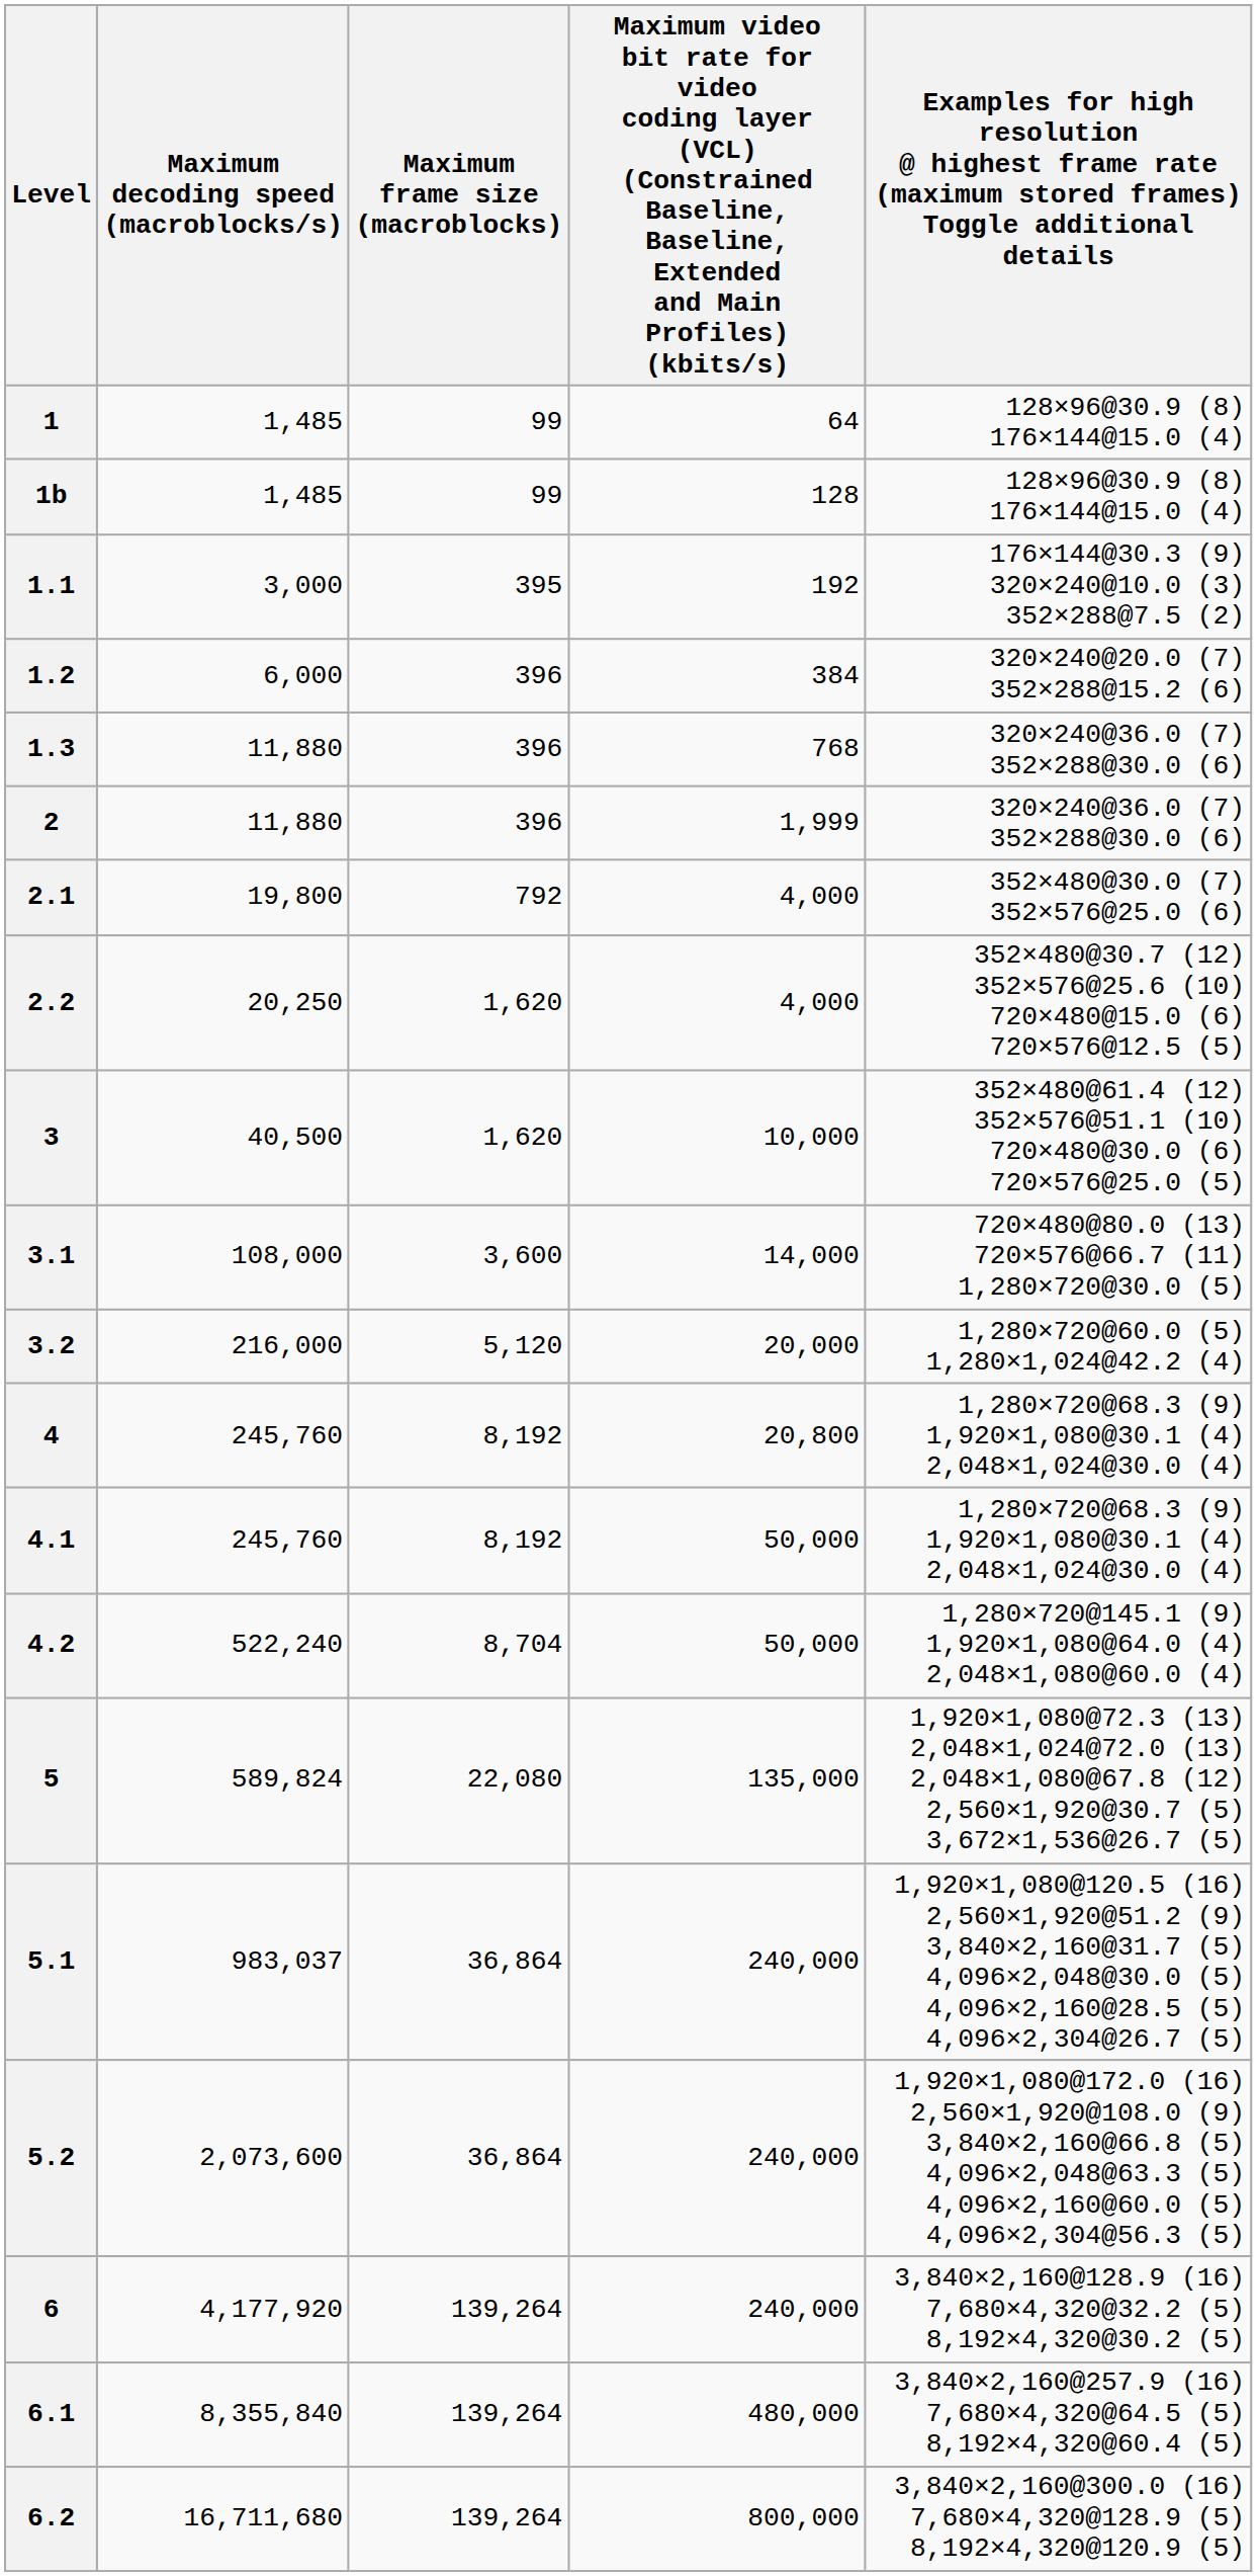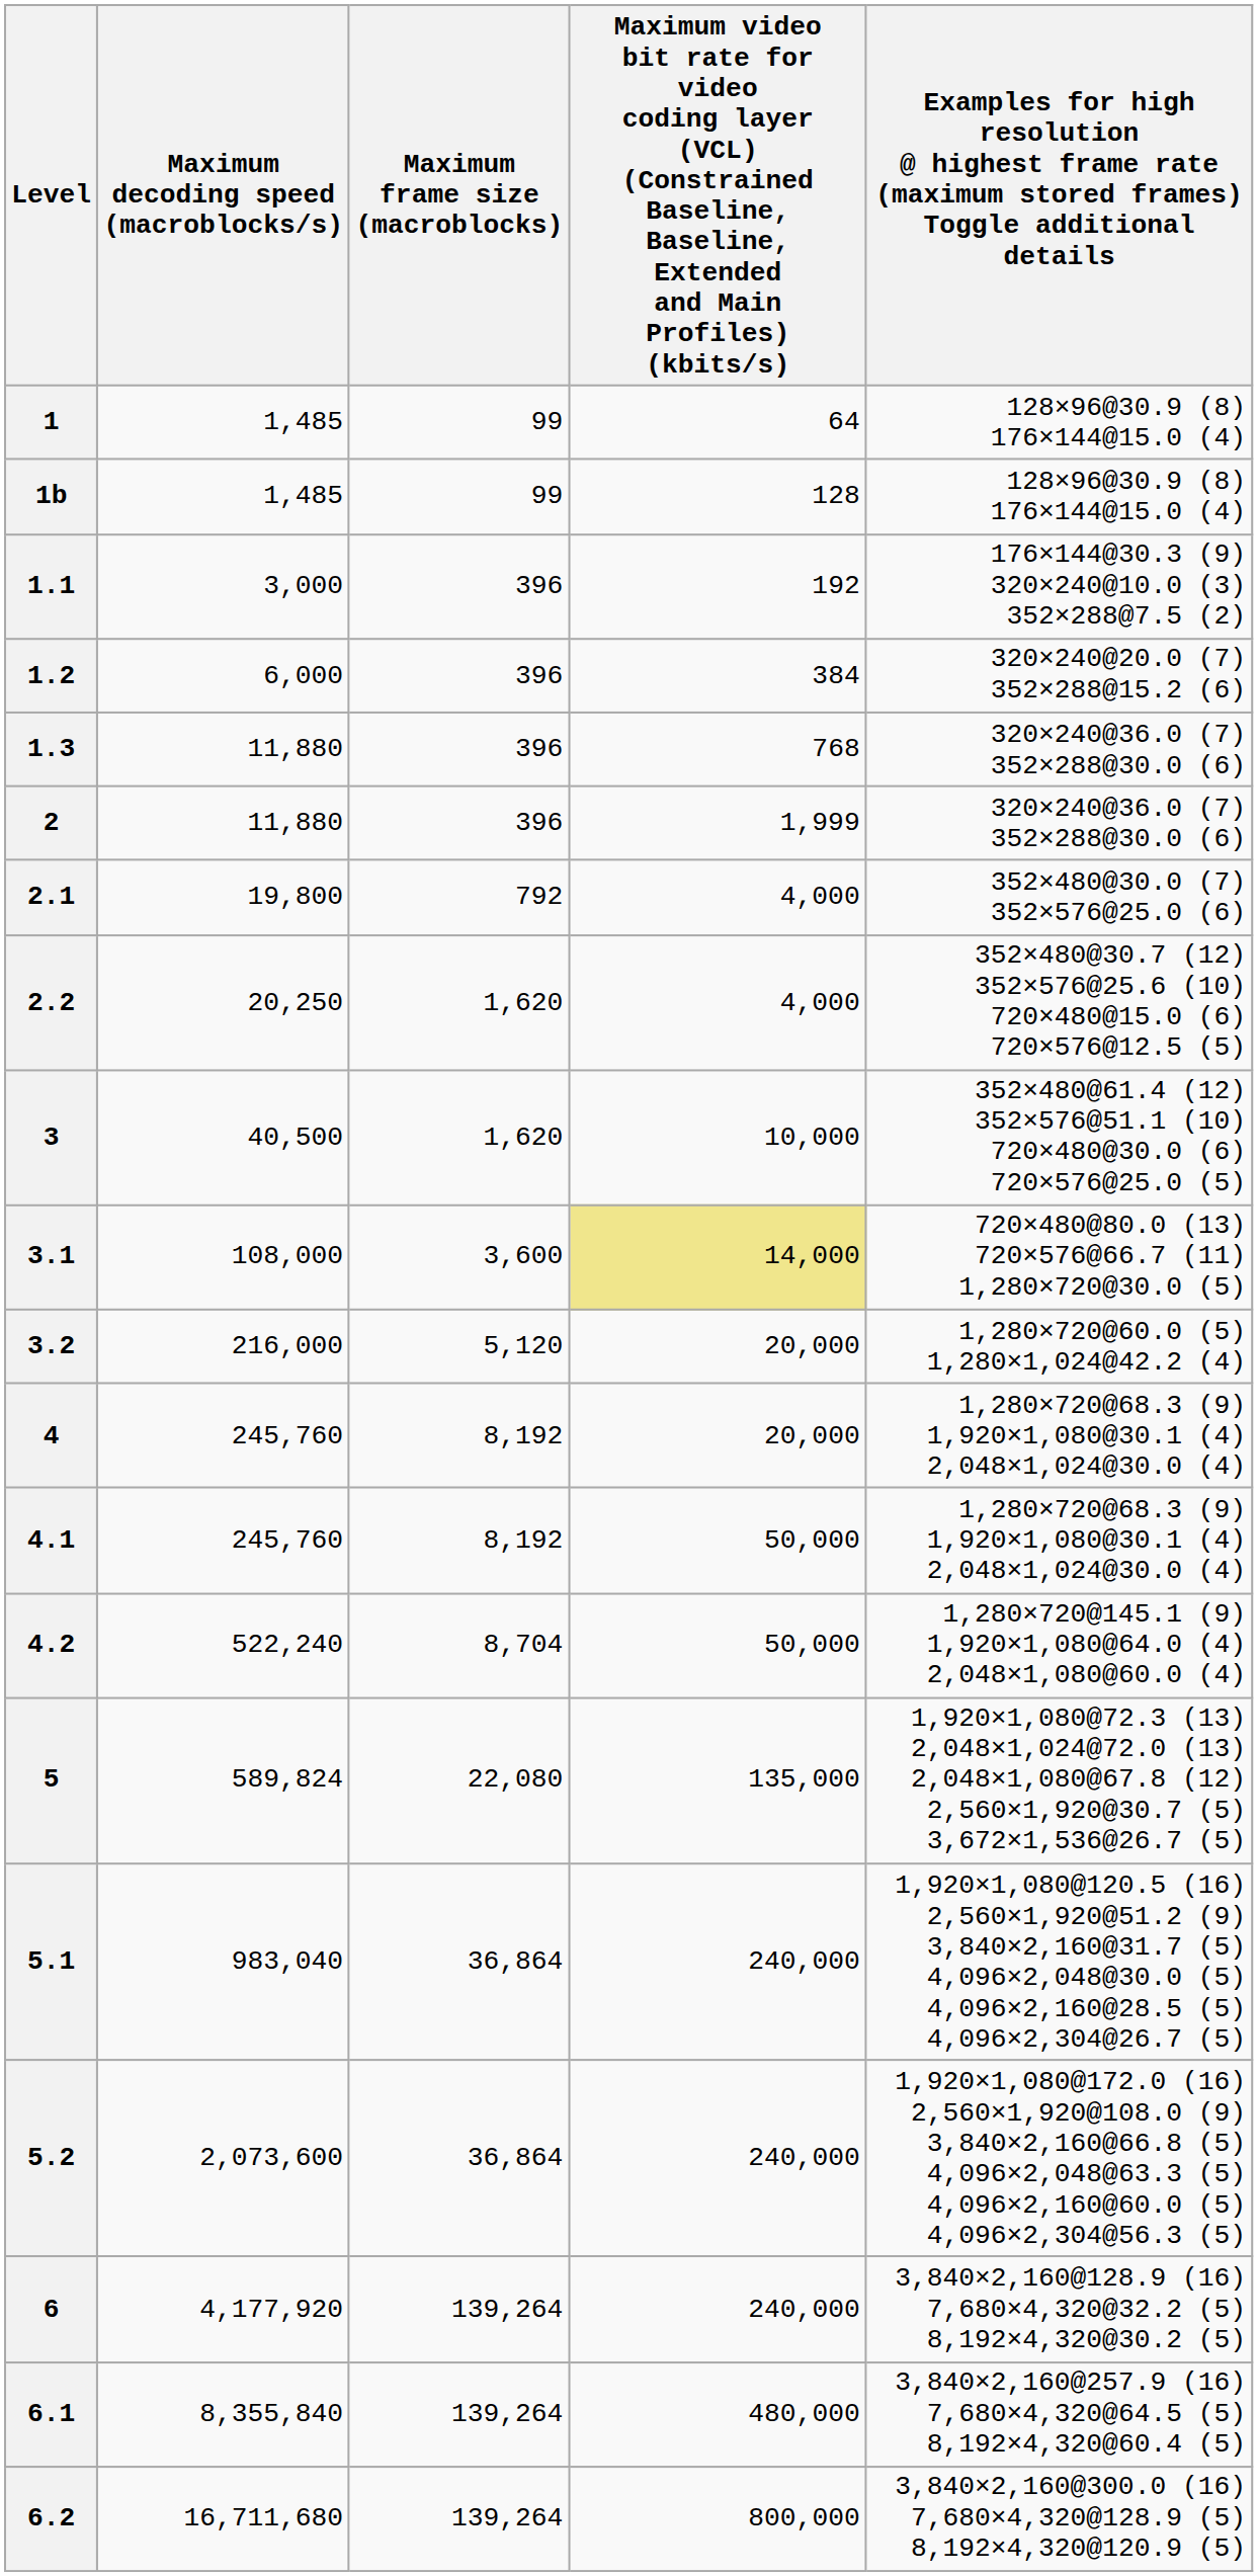 <table class="wikitable" style="text-align:right;">
 <tr>
 <th>Level<br></th>
 <th>Maximum<br>decoding speed<br>(macroblocks/s)</th>
 <th>Maximum<br>frame size<br>(macroblocks)</th>
 <th>Maximum video<br>bit rate for video<br>coding layer (VCL)<br> (Constrained Baseline,<br>Baseline, Extended<br>and Main Profiles)<br>(kbits/s)</th>
 <th>Examples for high resolution<br>@ highest frame rate<br>(maximum stored frames) <div>Toggle additional details</div><br></th>
 </tr>
 <tr>
 <th>1</th>
 <td>1,485</td>
 <td>99</td>
 <td>64</td>
 <td><div> 128×96@30.9 (8)</div>176×144@15.0 (4)</td>
 </tr>
 <tr>
 <th>1b</th>
 <td>1,485</td>
 <td>99</td>
 <td>128</td>
 <td><div> 128×96@30.9 (8)</div>176×144@15.0 (4)</td>
 </tr>
 <tr>
 <th>1.1</th>
 <td>3,000</td>
-<td>395</td>
+<td>396</td>
 <td>192</td>
 <td><div> 176×144@30.3 (9)<br>320×240@10.0 (3)</div>352×288@7.5 (2)</td>
 </tr>
 <tr>
 <th>1.2</th>
 <td>6,000</td>
 <td>396</td>
 <td>384</td>
 <td><div> 320×240@20.0 (7)</div>352×288@15.2 (6)</td>
 </tr>
 <tr>
 <th>1.3</th>
 <td>11,880</td>
 <td>396</td>
 <td>768</td>
 <td><div> 320×240@36.0 (7)</div>352×288@30.0 (6)</td>
 </tr>
 <tr>
 <th>2</th>
 <td>11,880</td>
 <td>396</td>
 <td>1,999</td>
 <td><div> 320×240@36.0 (7)</div>352×288@30.0 (6)</td>
 </tr>
 <tr>
 <th>2.1</th>
 <td>19,800</td>
 <td>792</td>
 <td>4,000</td>
 <td><div> 352×480@30.0 (7)</div>352×576@25.0 (6)</td>
 </tr>
 <tr>
 <th>2.2</th>
 <td>20,250</td>
 <td>1,620</td>
 <td>4,000</td>
 <td><div> 352×480@30.7 (12)<br>352×576@25.6 (10)<br>720×480@15.0 (6)</div>720×576@12.5 (5)</td>
 </tr>
 <tr>
 <th>3</th>
 <td>40,500</td>
 <td>1,620</td>
 <td>10,000</td>
 <td><div> 352×480@61.4 (12)<br>352×576@51.1 (10)<br>720×480@30.0 (6)</div>720×576@25.0 (5)</td>
 </tr>
 <tr>
 <th>3.1</th>
 <td>108,000</td>
 <td>3,600</td>
-<td>14,000</td>
+<td style="background: khaki;">14,000</td>
 <td><div> 720×480@80.0 (13)<br>720×576@66.7 (11)</div>1,280×720@30.0 (5)</td>
 </tr>
 <tr>
 <th>3.2</th>
 <td>216,000</td>
 <td>5,120</td>
 <td>20,000</td>
 <td><div> 1,280×720@60.0 (5)</div>1,280×1,024@42.2 (4)</td>
 </tr>
 <tr>
 <th>4</th>
 <td>245,760</td>
 <td>8,192</td>
-<td>20,800</td>
+<td>20,000</td>
 <td><div> 1,280×720@68.3 (9)<br>1,920×1,080@30.1 (4)</div>2,048×1,024@30.0 (4)</td>
 </tr>
 <tr>
 <th>4.1</th>
 <td>245,760</td>
 <td>8,192</td>
 <td>50,000</td>
 <td><div> 1,280×720@68.3 (9)<br>1,920×1,080@30.1 (4)</div>2,048×1,024@30.0 (4)</td>
 </tr>
 <tr>
 <th>4.2</th>
 <td>522,240</td>
 <td>8,704</td>
 <td>50,000</td>
 <td><div> 1,280×720@145.1 (9)<br>1,920×1,080@64.0 (4)</div>2,048×1,080@60.0 (4)</td>
 </tr>
 <tr>
 <th>5</th>
 <td>589,824</td>
 <td>22,080</td>
 <td>135,000</td>
 <td><div> 1,920×1,080@72.3 (13)<br>2,048×1,024@72.0 (13)<br>2,048×1,080@67.8 (12)<br>2,560×1,920@30.7 (5)</div>3,672×1,536@26.7 (5)</td>
 </tr>
 <tr>
 <th>5.1</th>
-<td>983,037</td>
+<td>983,040</td>
 <td>36,864</td>
 <td>240,000</td>
 <td><div> 1,920×1,080@120.5 (16)<br>2,560×1,920@51.2 (9)<br>3,840×2,160@31.7 (5)<br>4,096×2,048@30.0 (5)<br>4,096×2,160@28.5 (5)</div>4,096×2,304@26.7 (5)</td>
 </tr>
 <tr>
 <th>5.2</th>
 <td>2,073,600</td>
 <td>36,864</td>
 <td>240,000</td>
 <td><div> 1,920×1,080@172.0 (16)<br>2,560×1,920@108.0 (9)<br>3,840×2,160@66.8 (5)<br>4,096×2,048@63.3 (5)<br>4,096×2,160@60.0 (5)</div>4,096×2,304@56.3 (5)</td>
 </tr>
 <tr>
 <th>6</th>
 <td>4,177,920</td>
 <td>139,264</td>
 <td>240,000</td>
 <td><div> 3,840×2,160@128.9 (16)<br>7,680×4,320@32.2 (5)</div>8,192×4,320@30.2 (5)</td>
 </tr>
 <tr>
 <th>6.1</th>
 <td>8,355,840</td>
 <td>139,264</td>
 <td>480,000</td>
 <td><div> 3,840×2,160@257.9 (16)<br>7,680×4,320@64.5 (5)</div>8,192×4,320@60.4 (5)</td>
 </tr>
 <tr>
 <th>6.2</th>
 <td>16,711,680</td>
 <td>139,264</td>
 <td>800,000</td>
 <td><div> 3,840×2,160@300.0 (16)<br>7,680×4,320@128.9 (5)</div>8,192×4,320@120.9 (5)</td>
 </tr>
 </table>
